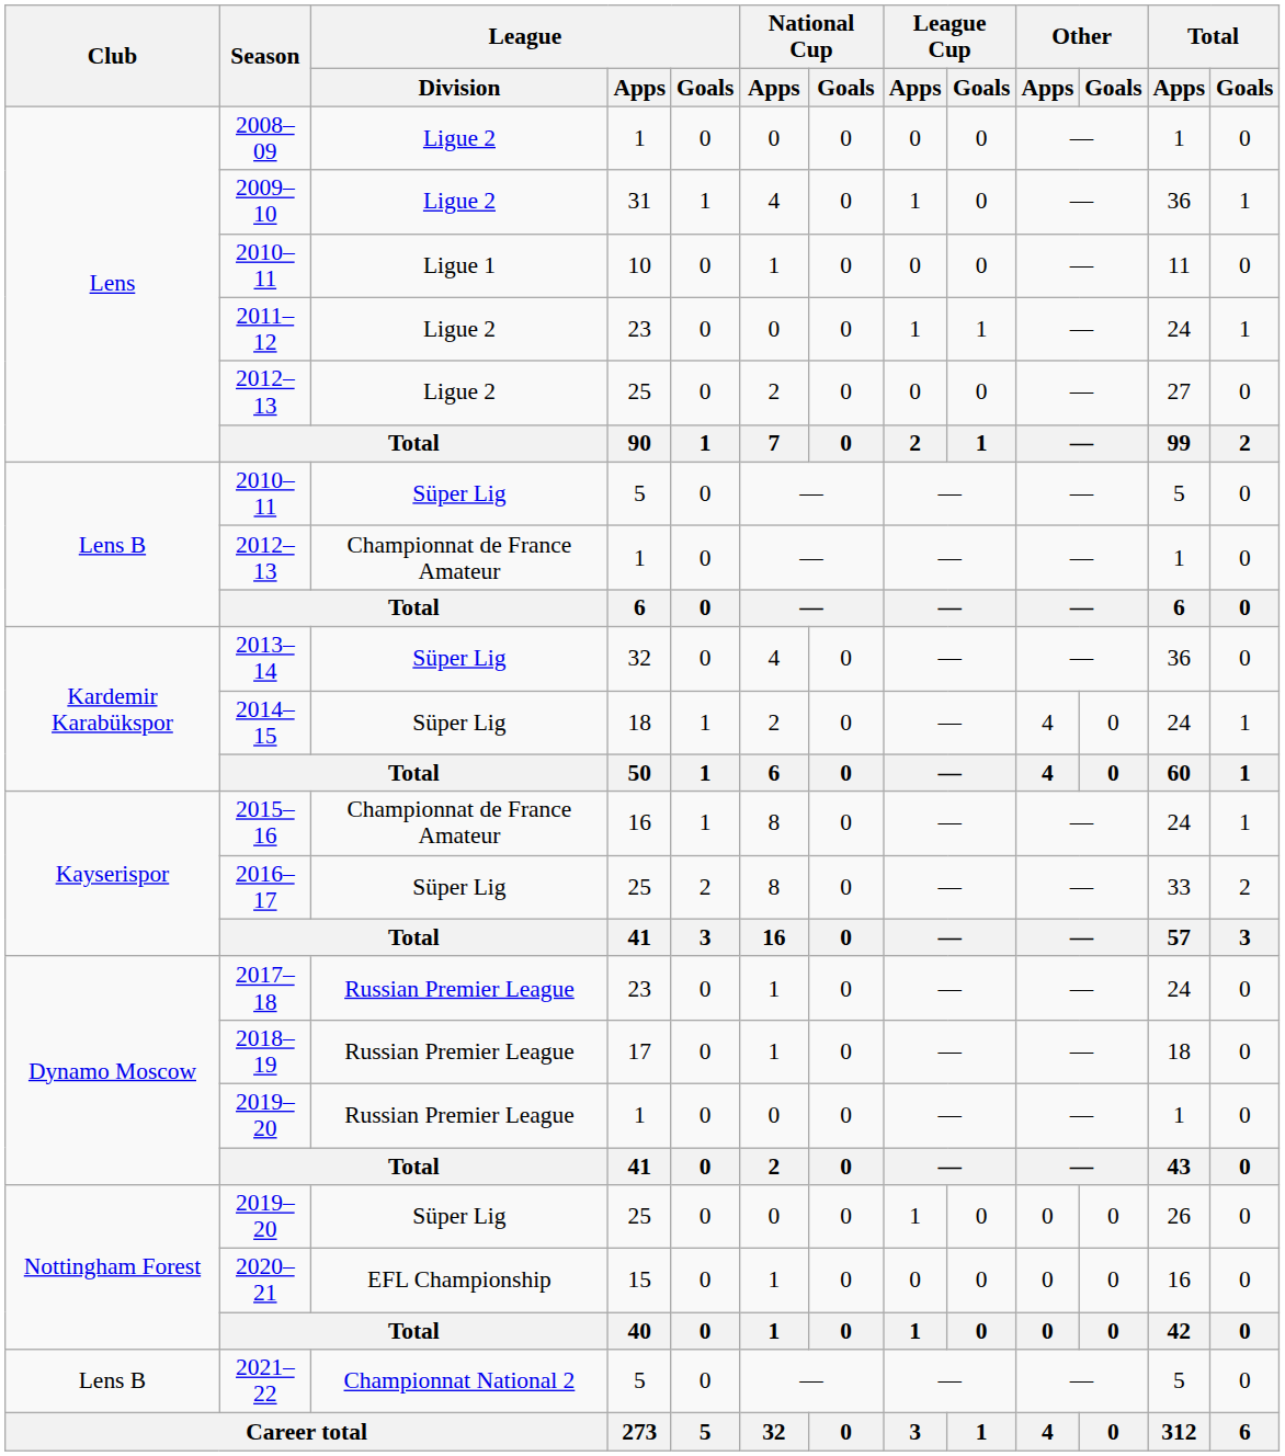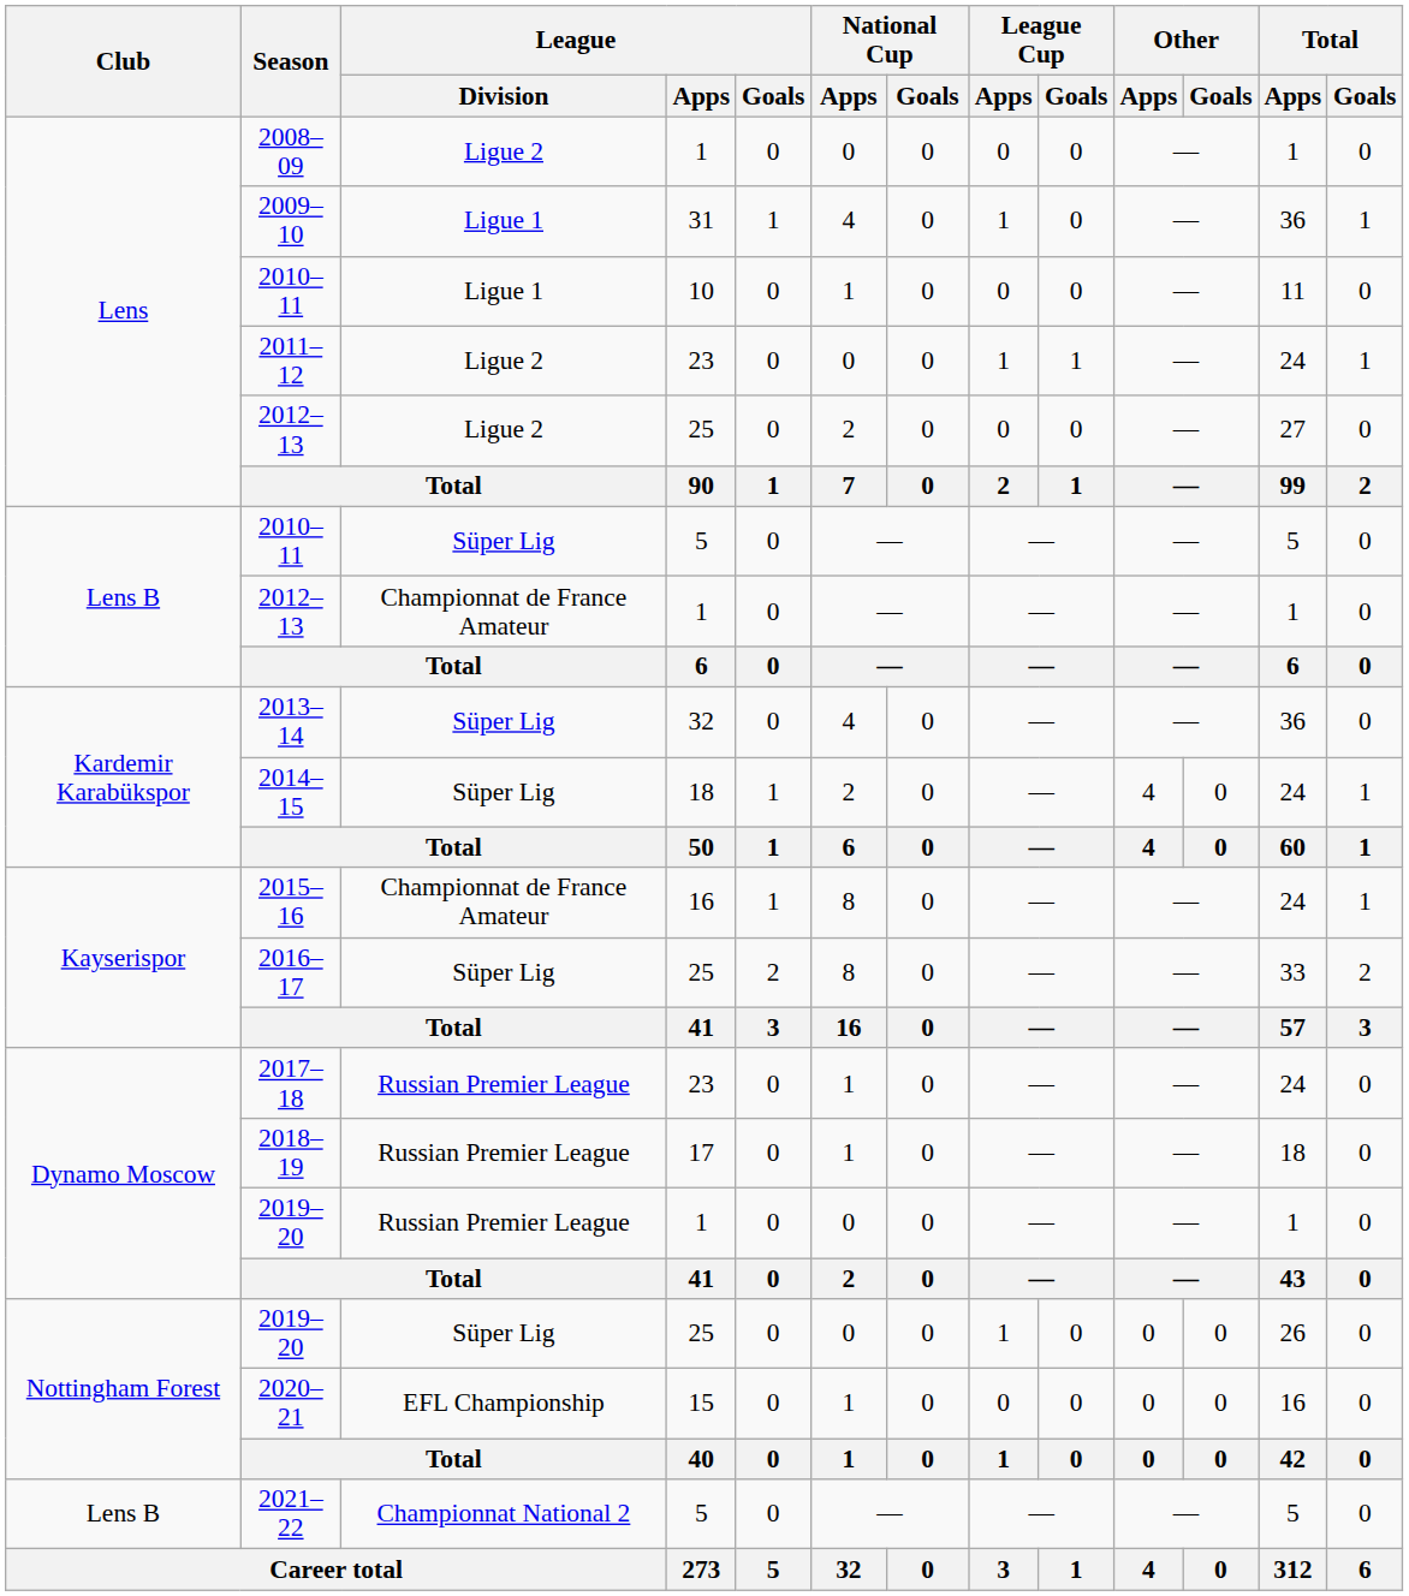 <table class="wikitable" style="text-align:center">
 <tr>
 <th rowspan="2">Club</th>
 <th rowspan="2">Season</th>
 <th colspan="3">League</th>
 <th colspan="2">National Cup</th>
 <th colspan="2">League Cup</th>
 <th colspan="2">Other</th>
 <th colspan="2">Total</th>
 </tr>
 <tr>
 <th>Division</th>
 <th>Apps</th>
 <th>Goals</th>
 <th>Apps</th>
 <th>Goals</th>
 <th>Apps</th>
 <th>Goals</th>
 <th>Apps</th>
 <th>Goals</th>
 <th>Apps</th>
 <th>Goals</th>
 </tr>
 <tr>
 <td rowspan="6"><a href='#'>Lens</a></td>
 <td><a href='#'>2008–09</a></td>
 <td><a href='#'>Ligue 2</a></td>
 <td>1</td>
 <td>0</td>
 <td>0</td>
 <td>0</td>
 <td>0</td>
 <td>0</td>
 <td colspan="2">—</td>
 <td>1</td>
 <td>0</td>
 </tr>
 <tr>
 <td><a href='#'>2009–10</a></td>
-<td><a href='#'>Ligue 2</a></td>
+<td><a href='#'>Ligue 1</a></td>
 <td>31</td>
 <td>1</td>
 <td>4</td>
 <td>0</td>
 <td>1</td>
 <td>0</td>
 <td colspan="2">—</td>
 <td>36</td>
 <td>1</td>
 </tr>
 <tr>
 <td><a href='#'>2010–11</a></td>
 <td>Ligue 1</td>
 <td>10</td>
 <td>0</td>
 <td>1</td>
 <td>0</td>
 <td>0</td>
 <td>0</td>
 <td colspan="2">—</td>
 <td>11</td>
 <td>0</td>
 </tr>
 <tr>
 <td><a href='#'>2011–12</a></td>
 <td>Ligue 2</td>
 <td>23</td>
 <td>0</td>
 <td>0</td>
 <td>0</td>
 <td>1</td>
 <td>1</td>
 <td colspan="2">—</td>
 <td>24</td>
 <td>1</td>
 </tr>
 <tr>
 <td><a href='#'>2012–13</a></td>
 <td>Ligue 2</td>
 <td>25</td>
 <td>0</td>
 <td>2</td>
 <td>0</td>
 <td>0</td>
 <td>0</td>
 <td colspan="2">—</td>
 <td>27</td>
 <td>0</td>
 </tr>
 <tr>
 <th colspan="2">Total</th>
 <th>90</th>
 <th>1</th>
 <th>7</th>
 <th>0</th>
 <th>2</th>
 <th>1</th>
 <th colspan="2">—</th>
 <th>99</th>
 <th>2</th>
 </tr>
 <tr>
 <td rowspan="3"><a href='#'>Lens B</a></td>
 <td><a href='#'>2010–11</a></td>
 <td><a href='#'>Süper Lig</a></td>
 <td>5</td>
 <td>0</td>
 <td colspan="2">—</td>
 <td colspan="2">—</td>
 <td colspan="2">—</td>
 <td>5</td>
 <td>0</td>
 </tr>
 <tr>
 <td><a href='#'>2012–13</a></td>
 <td>Championnat de France Amateur</td>
 <td>1</td>
 <td>0</td>
 <td colspan="2">—</td>
 <td colspan="2">—</td>
 <td colspan="2">—</td>
 <td>1</td>
 <td>0</td>
 </tr>
 <tr>
 <th colspan="2">Total</th>
 <th>6</th>
 <th>0</th>
 <th colspan="2">—</th>
 <th colspan="2">—</th>
 <th colspan="2">—</th>
 <th>6</th>
 <th>0</th>
 </tr>
 <tr>
 <td rowspan="3"><a href='#'>Kardemir Karabükspor</a></td>
 <td><a href='#'>2013–14</a></td>
 <td><a href='#'>Süper Lig</a></td>
 <td>32</td>
 <td>0</td>
 <td>4</td>
 <td>0</td>
 <td colspan="2">—</td>
 <td colspan="2">—</td>
 <td>36</td>
 <td>0</td>
 </tr>
 <tr>
 <td><a href='#'>2014–15</a></td>
 <td>Süper Lig</td>
 <td>18</td>
 <td>1</td>
 <td>2</td>
 <td>0</td>
 <td colspan="2">—</td>
 <td>4</td>
 <td>0</td>
 <td>24</td>
 <td>1</td>
 </tr>
 <tr>
 <th colspan="2">Total</th>
 <th>50</th>
 <th>1</th>
 <th>6</th>
 <th>0</th>
 <th colspan="2">—</th>
 <th>4</th>
 <th>0</th>
 <th>60</th>
 <th>1</th>
 </tr>
 <tr>
 <td rowspan="3"><a href='#'>Kayserispor</a></td>
 <td><a href='#'>2015–16</a></td>
 <td>Championnat de France Amateur</td>
 <td>16</td>
 <td>1</td>
 <td>8</td>
 <td>0</td>
 <td colspan="2">—</td>
 <td colspan="2">—</td>
 <td>24</td>
 <td>1</td>
 </tr>
 <tr>
 <td><a href='#'>2016–17</a></td>
 <td>Süper Lig</td>
 <td>25</td>
 <td>2</td>
 <td>8</td>
 <td>0</td>
 <td colspan="2">—</td>
 <td colspan="2">—</td>
 <td>33</td>
 <td>2</td>
 </tr>
 <tr>
 <th colspan="2">Total</th>
 <th>41</th>
 <th>3</th>
 <th>16</th>
 <th>0</th>
 <th colspan="2">—</th>
 <th colspan="2">—</th>
 <th>57</th>
 <th>3</th>
 </tr>
 <tr>
 <td rowspan="4"><a href='#'>Dynamo Moscow</a></td>
 <td><a href='#'>2017–18</a></td>
 <td><a href='#'>Russian Premier League</a></td>
 <td>23</td>
 <td>0</td>
 <td>1</td>
 <td>0</td>
 <td colspan="2">—</td>
 <td colspan="2">—</td>
 <td>24</td>
 <td>0</td>
 </tr>
 <tr>
 <td><a href='#'>2018–19</a></td>
 <td>Russian Premier League</td>
 <td>17</td>
 <td>0</td>
 <td>1</td>
 <td>0</td>
 <td colspan="2">—</td>
 <td colspan="2">—</td>
 <td>18</td>
 <td>0</td>
 </tr>
 <tr>
 <td><a href='#'>2019–20</a></td>
 <td>Russian Premier League</td>
 <td>1</td>
 <td>0</td>
 <td>0</td>
 <td>0</td>
 <td colspan="2">—</td>
 <td colspan="2">—</td>
 <td>1</td>
 <td>0</td>
 </tr>
 <tr>
 <th colspan="2">Total</th>
 <th>41</th>
 <th>0</th>
 <th>2</th>
 <th>0</th>
 <th colspan="2">—</th>
 <th colspan="2">—</th>
 <th>43</th>
 <th>0</th>
 </tr>
 <tr>
 <td rowspan="3"><a href='#'>Nottingham Forest</a></td>
 <td><a href='#'>2019–20</a></td>
 <td>Süper Lig</td>
 <td>25</td>
 <td>0</td>
 <td>0</td>
 <td>0</td>
 <td>1</td>
 <td>0</td>
 <td>0</td>
 <td>0</td>
 <td>26</td>
 <td>0</td>
 </tr>
 <tr>
 <td><a href='#'>2020–21</a></td>
 <td>EFL Championship</td>
 <td>15</td>
 <td>0</td>
 <td>1</td>
 <td>0</td>
 <td>0</td>
 <td>0</td>
 <td>0</td>
 <td>0</td>
 <td>16</td>
 <td>0</td>
 </tr>
 <tr>
 <th colspan="2">Total</th>
 <th>40</th>
 <th>0</th>
 <th>1</th>
 <th>0</th>
 <th>1</th>
 <th>0</th>
 <th>0</th>
 <th>0</th>
 <th>42</th>
 <th>0</th>
 </tr>
 <tr>
 <td>Lens B</td>
 <td><a href='#'>2021–22</a></td>
 <td><a href='#'>Championnat National 2</a></td>
 <td>5</td>
 <td>0</td>
 <td colspan="2">—</td>
 <td colspan="2">—</td>
 <td colspan="2">—</td>
 <td>5</td>
 <td>0</td>
 </tr>
 <tr>
 <th colspan="3">Career total</th>
 <th>273</th>
 <th>5</th>
 <th>32</th>
 <th>0</th>
 <th>3</th>
 <th>1</th>
 <th>4</th>
 <th>0</th>
 <th>312</th>
 <th>6</th>
 </tr>
 </table>
